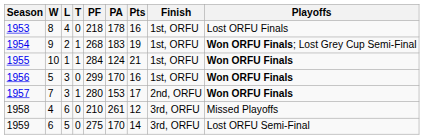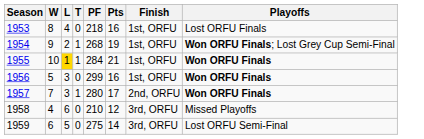 <table class="wikitable">
 <tr>
 <th>Season</th>
 <th>W</th>
 <th>L</th>
 <th>T</th>
 <th>PF</th>
-<th>PA</th>
 <th>Pts</th>
 <th>Finish</th>
 <th>Playoffs</th>
 </tr>
 <tr>
 <td><a href='#'>1953</a></td>
 <td>8</td>
 <td>4</td>
 <td>0</td>
 <td>218</td>
-<td>178</td>
 <td>16</td>
 <td>1st, ORFU</td>
 <td>Lost ORFU Finals</td>
 </tr>
 <tr>
 <td><a href='#'>1954</a></td>
 <td>9</td>
 <td>2</td>
 <td>1</td>
 <td>268</td>
-<td>183</td>
 <td>19</td>
 <td>1st, ORFU</td>
 <td><strong>Won ORFU Finals</strong>; Lost Grey Cup Semi-Final</td>
 </tr>
 <tr>
 <td><a href='#'>1955</a></td>
 <td>10</td>
-<td>1</td>
+<td style="background: gold;">1</td>
 <td>1</td>
 <td>284</td>
-<td>124</td>
 <td>21</td>
 <td>1st, ORFU</td>
 <td><strong>Won ORFU Finals</strong></td>
 </tr>
 <tr>
 <td><a href='#'>1956</a></td>
 <td>5</td>
 <td>3</td>
 <td>0</td>
 <td>299</td>
-<td>170</td>
 <td>16</td>
 <td>1st, ORFU</td>
 <td><strong>Won ORFU Finals</strong></td>
 </tr>
 <tr>
 <td><a href='#'>1957</a></td>
 <td>7</td>
 <td>3</td>
 <td>1</td>
 <td>280</td>
-<td>153</td>
 <td>17</td>
 <td>2nd, ORFU</td>
 <td><strong>Won ORFU Finals</strong></td>
 </tr>
 <tr>
 <td>1958</td>
 <td>4</td>
 <td>6</td>
 <td>0</td>
 <td>210</td>
-<td>261</td>
 <td>12</td>
 <td>3rd, ORFU</td>
 <td>Missed Playoffs</td>
 </tr>
 <tr>
 <td>1959</td>
 <td>6</td>
 <td>5</td>
 <td>0</td>
 <td>275</td>
-<td>170</td>
 <td>14</td>
 <td>3rd, ORFU</td>
 <td>Lost ORFU Semi-Final</td>
 </tr>
 </table>
